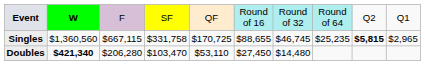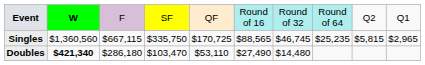 <table class=wikitable style=font-size:90%;text-align:center>
 <tr>
 <td width=130 bgcolor=dfe2e9><strong>Event</strong></td>
 <td width=80 bgcolor=lime><strong>W</strong></td>
 <td width=85 bgcolor=thistle>F</td>
 <td width=85 bgcolor=ffff00>SF</td>
 <td width=85 bgcolor=ffebcd>QF</td>
 <td width=85 bgcolor=afeeee>Round of 16</td>
 <td width=85 bgcolor=afeeee>Round of 32</td>
 <td width=85 bgcolor=afeeee>Round of 64</td>
 <td width=85>Q2</td>
 <td width=85>Q1</td>
 </tr>
 <tr>
 <th style=background:#ededed>Singles</th>
 <td>$1,360,560</td>
 <td>$667,115</td>
-<td>$331,758</td>
+<td>$335,750</td>
 <td>$170,725</td>
-<td>$88,655</td>
+<td>$88,565</td>
 <td>$46,745</td>
 <td>$25,235</td>
-<td><strong>$5,815</strong></td>
+<td>$5,815</td>
 <td>$2,965</td>
 </tr>
 <tr>
 <th style=background:#ededed>Doubles</th>
 <td><strong>$421,340</strong></td>
-<td>$206,280</td>
+<td>$286,180</td>
 <td>$103,470</td>
 <td>$53,110</td>
-<td>$27,450</td>
+<td>$27,490</td>
 <td>$14,480</td>
 <td></td>
 <td></td>
 <td></td>
 </tr>
 </table>
